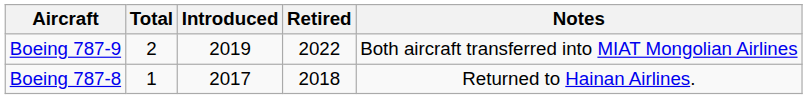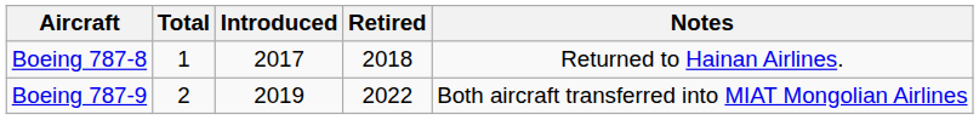 <table class="wikitable" style="margin:1em auto; border-collapse:collapse;text-align:center">
 <tr>
 <th>Aircraft</th>
 <th>Total</th>
 <th>Introduced</th>
 <th>Retired</th>
 <th>Notes</th>
 </tr>
 <tr>
+<td><a href='#'>Boeing 787-8</a></td>
+<td>1</td>
+<td>2017</td>
+<td>2018</td>
+<td>Returned to <a href='#'>Hainan Airlines</a>.</td>
+</tr>
+<tr>
 <td><a href='#'>Boeing 787-9</a></td>
 <td>2</td>
 <td>2019</td>
 <td>2022</td>
 <td>Both aircraft transferred into <a href='#'>MIAT Mongolian Airlines</a></td>
 </tr>
-<tr>
-<td><a href='#'>Boeing 787-8</a></td>
-<td>1</td>
-<td>2017</td>
-<td>2018</td>
-<td>Returned to <a href='#'>Hainan Airlines</a>.</td>
-</tr>
 </table>
